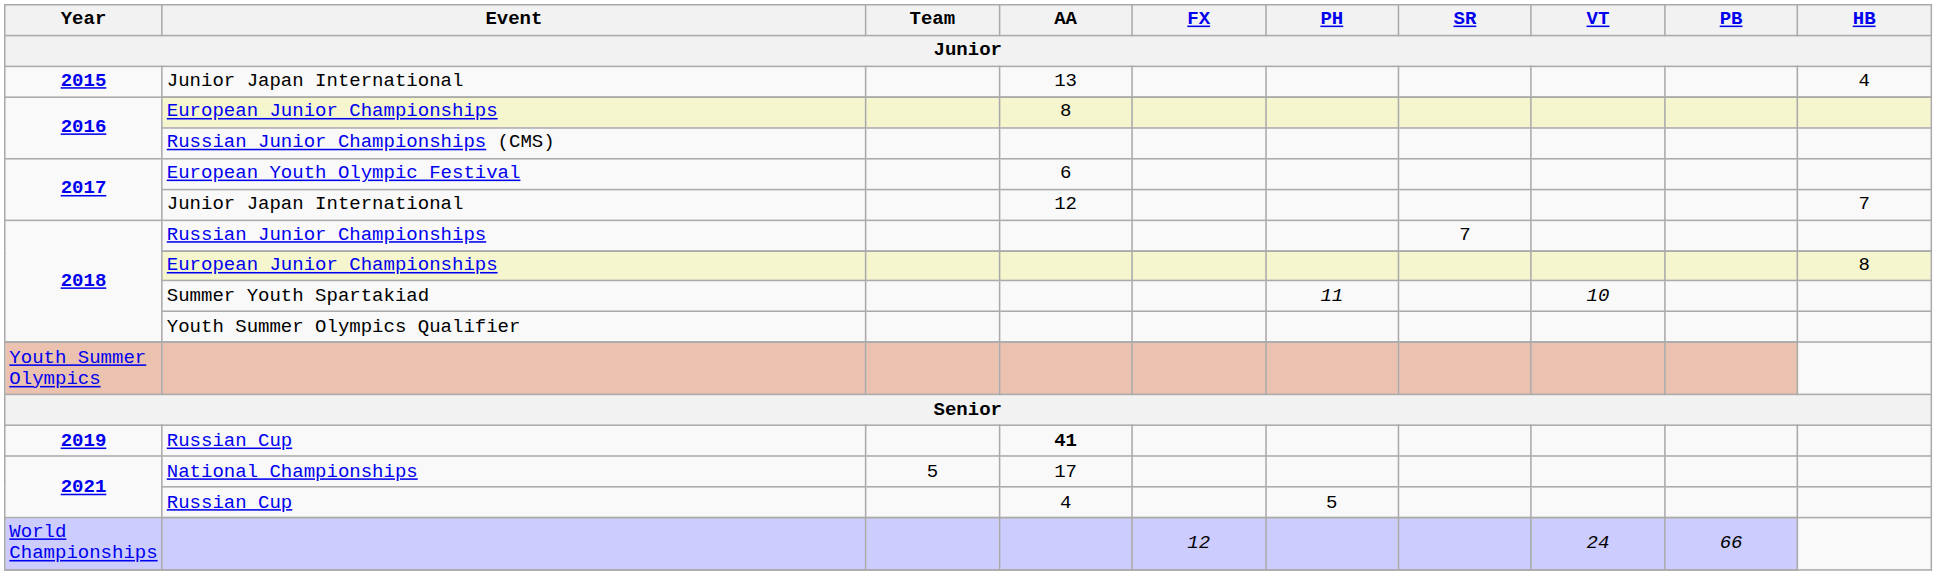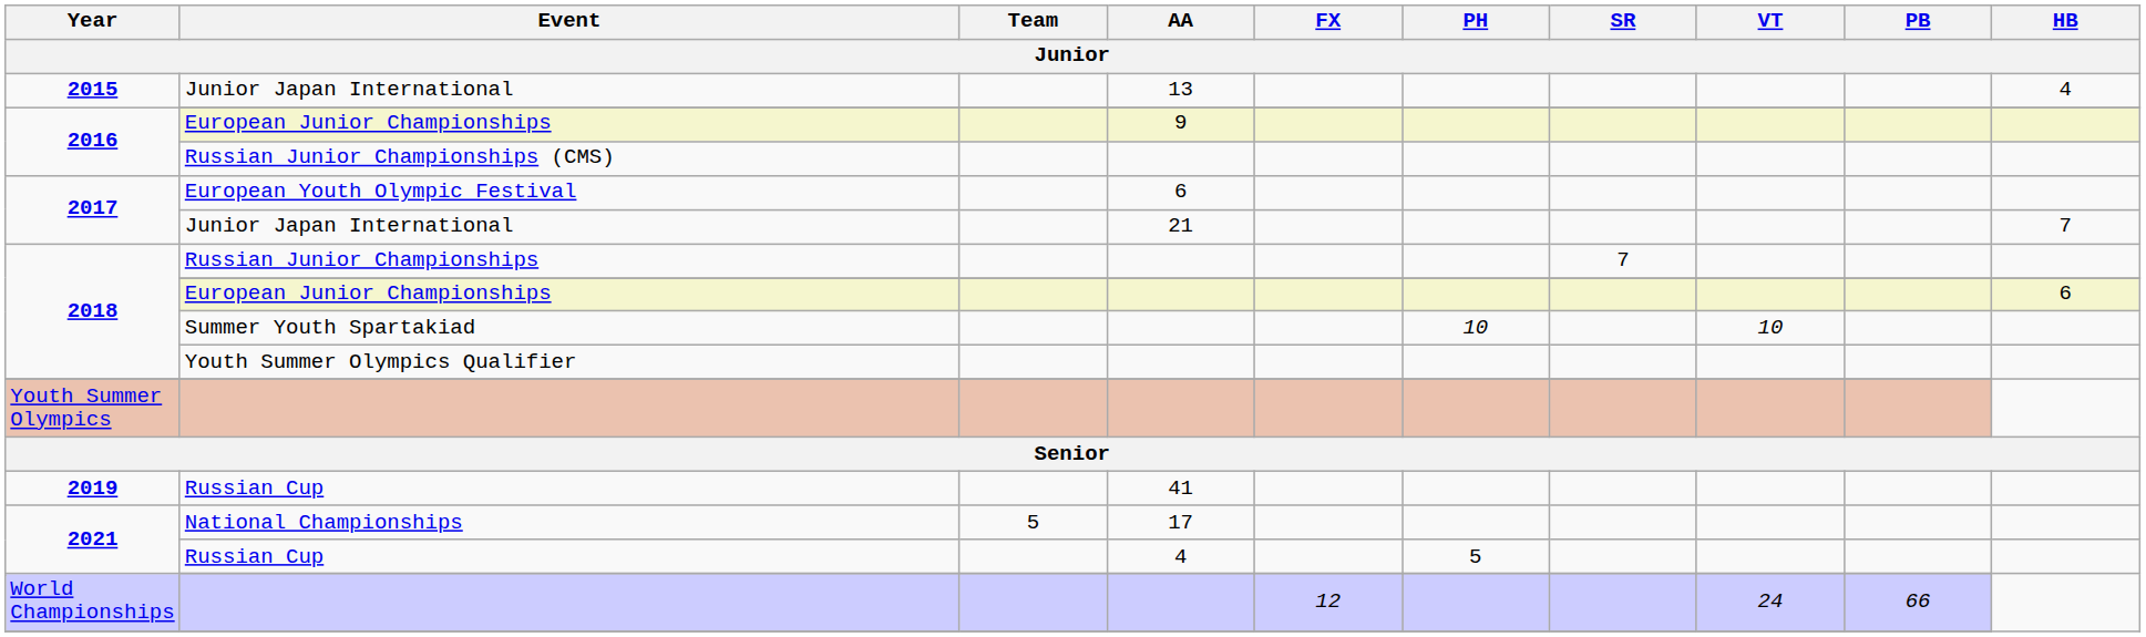 <table class="wikitable sortable" style="text-align:center; font-size:95%;">
 <tr>
 <th width=7% class=unsortable>Year</th>
 <th width=37% class=unsortable>Event</th>
 <th width=7% class=unsortable>Team</th>
 <th width=7% class=unsortable>AA</th>
 <th width=7% class=unsortable><a href='#'>FX</a></th>
 <th width=7% class=unsortable><a href='#'>PH</a></th>
 <th width=7% class=unsortable><a href='#'>SR</a></th>
 <th width=7% class=unsortable><a href='#'>VT</a></th>
 <th width=7% class=unsortable><a href='#'>PB</a></th>
 <th width=7% class=unsortable><a href='#'>HB</a></th>
 </tr>
 <tr>
 <th colspan="10"><strong>Junior</strong></th>
 </tr>
 <tr>
 <td rowspan="1"><strong><a href='#'>2015</a></strong></td>
 <td align=left>Junior Japan International</td>
 <td></td>
 <td>13</td>
 <td></td>
 <td></td>
 <td></td>
 <td></td>
 <td></td>
 <td>4</td>
 </tr>
 <tr>
 <td rowspan="3"><strong><a href='#'>2016</a></strong></td>
 </tr>
 <tr bgcolor=#F5F6CE>
 <td align=left><a href='#'>European Junior Championships</a></td>
 <td></td>
-<td>8</td>
+<td>9</td>
 <td></td>
 <td></td>
 <td></td>
 <td></td>
 <td></td>
 <td></td>
 </tr>
 <tr>
 <td align=left><a href='#'>Russian Junior Championships</a> (CMS)</td>
 <td></td>
 <td></td>
 <td></td>
 <td></td>
 <td></td>
 <td></td>
 <td></td>
 <td></td>
 </tr>
 <tr>
 <td rowspan="2"><strong><a href='#'>2017</a></strong></td>
 <td align=left><a href='#'>European Youth Olympic Festival</a></td>
 <td></td>
 <td>6</td>
 <td></td>
 <td></td>
 <td></td>
 <td></td>
 <td></td>
 <td></td>
 </tr>
 <tr>
 <td align=left>Junior Japan International</td>
 <td></td>
-<td>12</td>
+<td>21</td>
 <td></td>
 <td></td>
 <td></td>
 <td></td>
 <td></td>
 <td>7</td>
 </tr>
 <tr>
 <td rowspan="5"><strong><a href='#'>2018</a></strong></td>
 <td align=left><a href='#'>Russian Junior Championships</a></td>
 <td></td>
 <td></td>
 <td></td>
 <td></td>
 <td>7</td>
 <td></td>
 <td></td>
 <td></td>
 </tr>
 <tr>
 </tr>
 <tr bgcolor=#F5F6CE>
 <td align=left><a href='#'>European Junior Championships</a></td>
 <td></td>
 <td></td>
 <td></td>
 <td></td>
 <td></td>
 <td></td>
 <td></td>
-<td>8</td>
+<td>6</td>
 </tr>
 <tr>
 <td align=left>Summer Youth Spartakiad</td>
 <td></td>
 <td></td>
 <td></td>
-<td><em>11</em></td>
+<td><em>10</em></td>
 <td></td>
 <td><em>10</em></td>
 <td></td>
 <td></td>
 </tr>
 <tr>
 <td align=left>Youth Summer Olympics Qualifier</td>
 <td></td>
 <td></td>
 <td></td>
 <td></td>
 <td></td>
 <td></td>
 <td></td>
 <td></td>
 </tr>
 <tr>
 </tr>
 <tr bgcolor=#EBC2AF>
 <td align=left><a href='#'>Youth Summer Olympics</a></td>
 <td></td>
 <td></td>
 <td></td>
 <td></td>
 <td></td>
 <td></td>
 <td></td>
 <td></td>
 </tr>
 <tr>
 <th colspan="10"><strong>Senior</strong></th>
 </tr>
 <tr>
 <td rowspan="1"><strong><a href='#'>2019</a></strong></td>
 <td align=left><a href='#'>Russian Cup</a></td>
 <td></td>
-<td><strong>41</strong></td>
+<td>41</td>
 <td></td>
 <td></td>
 <td></td>
 <td></td>
 <td></td>
 <td></td>
 </tr>
 <tr>
 <td rowspan="3"><strong><a href='#'>2021</a></strong></td>
 <td align=left><a href='#'>National Championships</a></td>
 <td>5</td>
 <td>17</td>
 <td></td>
 <td></td>
 <td></td>
 <td></td>
 <td></td>
 <td></td>
 </tr>
 <tr>
 <td align=left><a href='#'>Russian Cup</a></td>
 <td></td>
 <td>4</td>
 <td></td>
 <td>5</td>
 <td></td>
 <td></td>
 <td></td>
 <td></td>
 </tr>
 <tr>
 </tr>
 <tr bgcolor=#CCCCFF>
 <td align=left><a href='#'>World Championships</a></td>
 <td></td>
 <td></td>
 <td></td>
 <td><em>12</em></td>
 <td></td>
 <td></td>
 <td><em>24</em></td>
 <td><em>66</em></td>
 </tr>
 <tr>
 </tr>
 </table>
